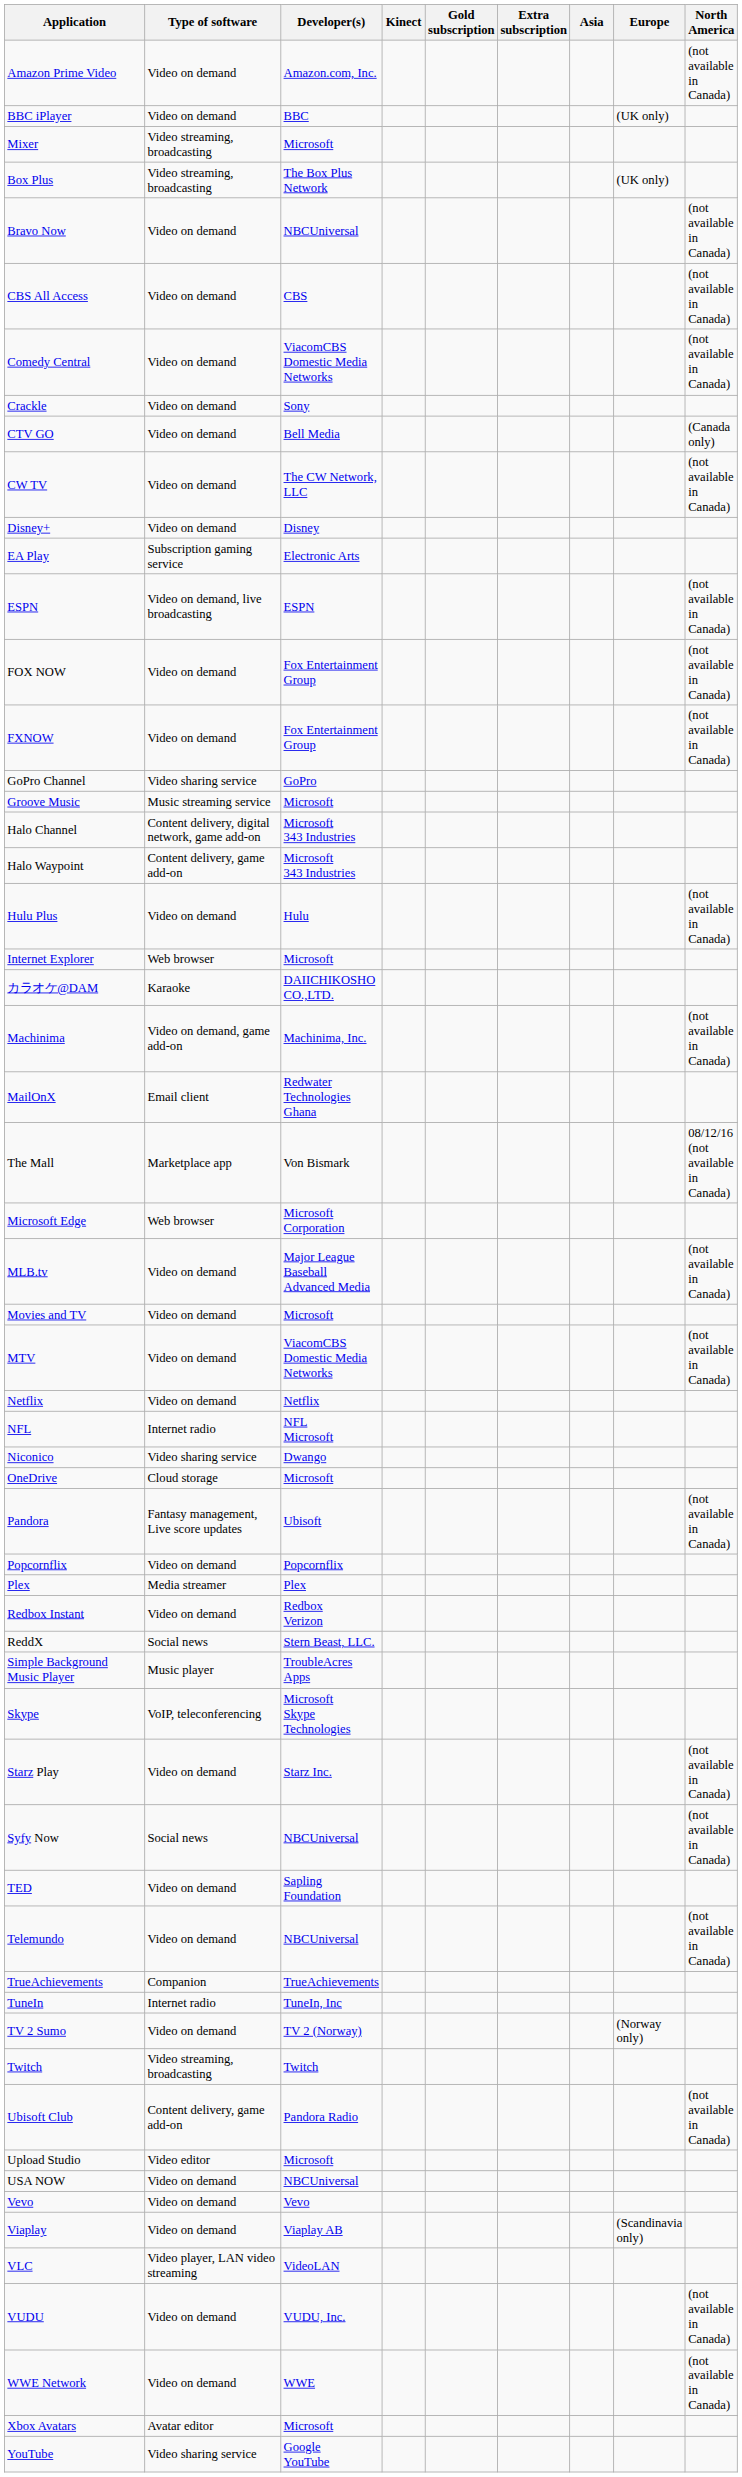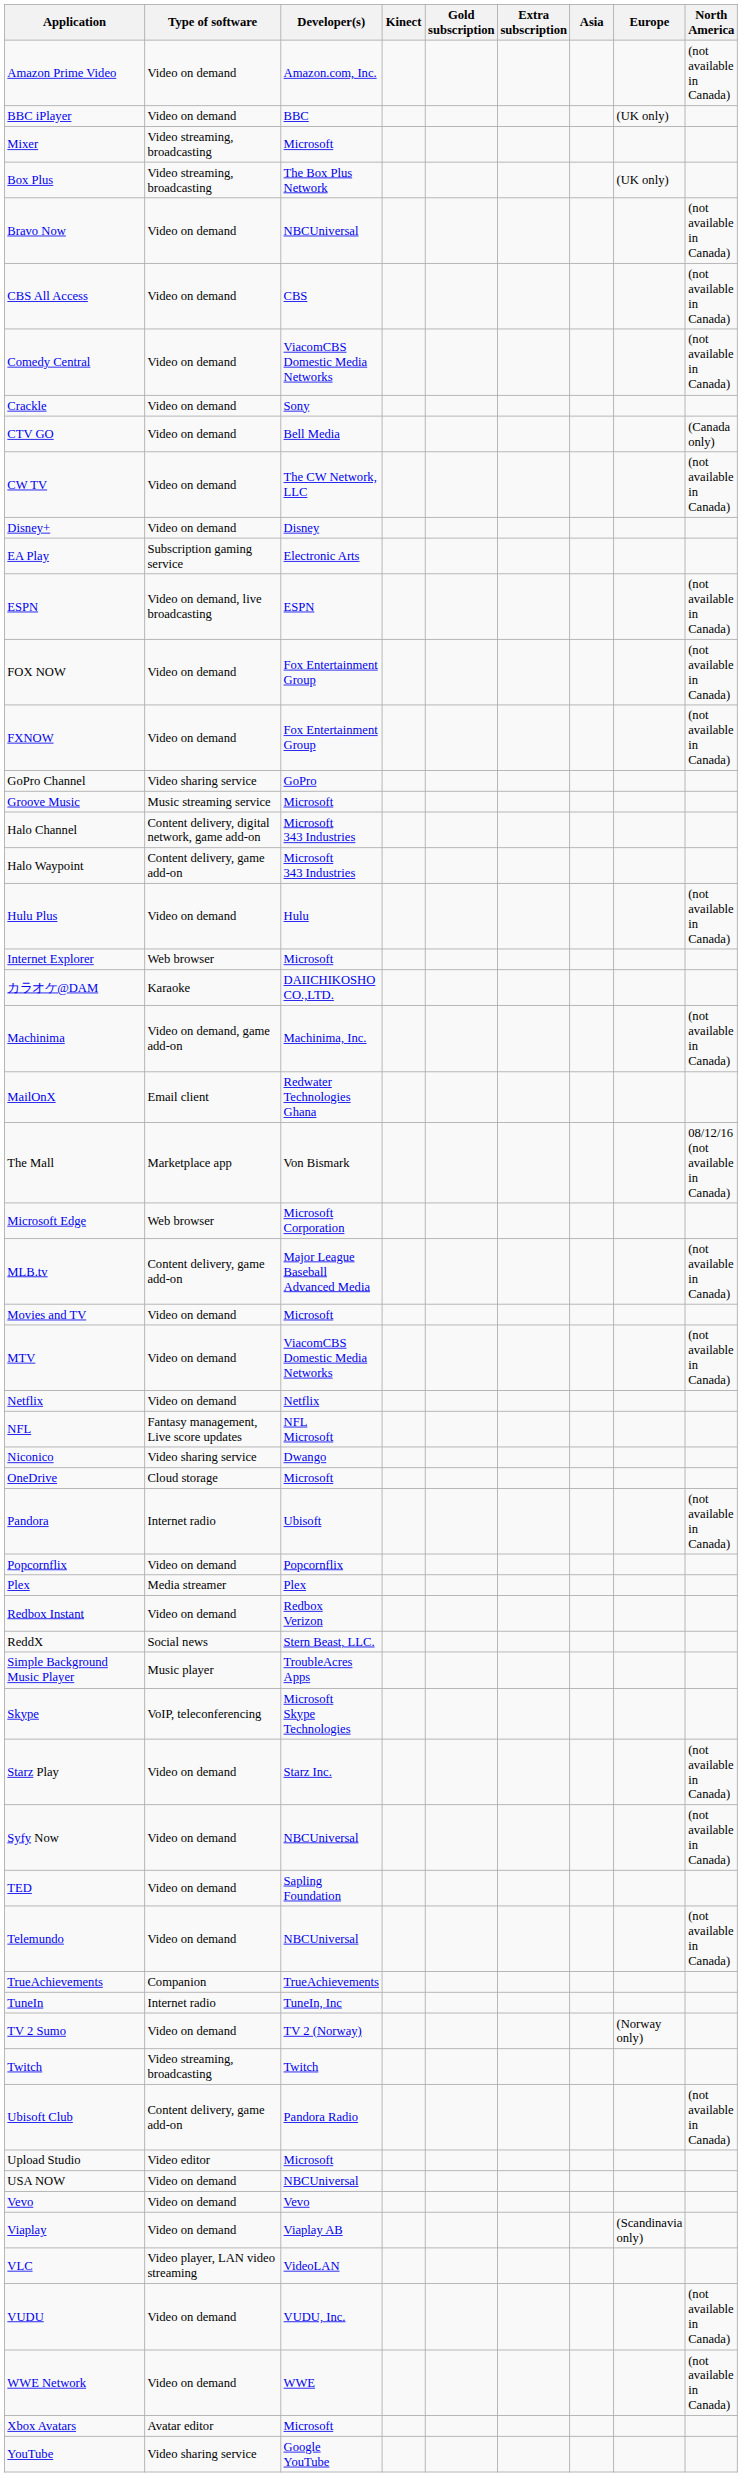 <table class="wikitable sortable" style="width:100%; font-size:95%;">
 <tr>
 <th style="width:22%;">Application</th>
 <th style="width:22%;">Type of software</th>
 <th style="width:13%;">Developer(s)</th>
 <th style="width:6%;">Kinect</th>
 <th style="width:3%;">Gold subscription</th>
 <th style="width:7%;">Extra subscription</th>
 <th style="width:7%;">Asia</th>
 <th style="width:7%;">Europe</th>
 <th style="width:7%;">North America</th>
 </tr>
 <tr>
 <td><a href='#'>Amazon Prime Video</a></td>
 <td>Video on demand</td>
 <td><a href='#'>Amazon.com, Inc.</a></td>
 <td></td>
 <td></td>
 <td></td>
 <td></td>
 <td></td>
 <td> (not available in Canada)</td>
 </tr>
 <tr>
 <td><a href='#'>BBC iPlayer</a></td>
 <td>Video on demand</td>
 <td><a href='#'>BBC</a></td>
 <td></td>
 <td></td>
 <td></td>
 <td></td>
 <td> (UK only)</td>
 <td></td>
 </tr>
 <tr>
 <td><a href='#'>Mixer</a></td>
 <td>Video streaming, broadcasting</td>
 <td><a href='#'>Microsoft</a></td>
 <td></td>
 <td></td>
 <td></td>
 <td></td>
 <td></td>
 <td></td>
 </tr>
 <tr>
 <td><a href='#'>Box Plus</a></td>
 <td>Video streaming, broadcasting</td>
 <td><a href='#'>The Box Plus Network</a></td>
 <td></td>
 <td></td>
 <td></td>
 <td></td>
 <td> (UK only)</td>
 <td></td>
 </tr>
 <tr>
 <td><a href='#'>Bravo Now</a></td>
 <td>Video on demand</td>
 <td><a href='#'>NBCUniversal</a></td>
 <td></td>
 <td></td>
 <td></td>
 <td></td>
 <td></td>
 <td> (not available in Canada)</td>
 </tr>
 <tr>
 <td><a href='#'>CBS All Access</a></td>
 <td>Video on demand</td>
 <td><a href='#'>CBS</a></td>
 <td></td>
 <td></td>
 <td></td>
 <td></td>
 <td></td>
 <td> (not available in Canada)</td>
 </tr>
 <tr>
 <td><a href='#'>Comedy Central</a></td>
 <td>Video on demand</td>
 <td><a href='#'>ViacomCBS Domestic Media Networks</a></td>
 <td></td>
 <td></td>
 <td></td>
 <td></td>
 <td></td>
 <td> (not available in Canada)</td>
 </tr>
 <tr>
 <td><a href='#'>Crackle</a></td>
 <td>Video on demand</td>
 <td><a href='#'>Sony</a></td>
 <td></td>
 <td></td>
 <td></td>
 <td></td>
 <td></td>
 <td></td>
 </tr>
 <tr>
 <td><a href='#'>CTV GO</a></td>
 <td>Video on demand</td>
 <td><a href='#'>Bell Media</a></td>
 <td></td>
 <td></td>
 <td></td>
 <td></td>
 <td></td>
 <td> (Canada only)</td>
 </tr>
 <tr>
 <td><a href='#'>CW TV</a></td>
 <td>Video on demand</td>
 <td><a href='#'>The CW Network, LLC</a></td>
 <td></td>
 <td></td>
 <td></td>
 <td></td>
 <td></td>
 <td> (not available in Canada)</td>
 </tr>
 <tr>
 <td><a href='#'>Disney+</a></td>
 <td>Video on demand</td>
 <td><a href='#'>Disney</a></td>
 <td></td>
 <td></td>
 <td></td>
 <td></td>
 <td></td>
 <td></td>
 </tr>
 <tr>
 <td><a href='#'>EA Play</a></td>
 <td>Subscription gaming service</td>
 <td><a href='#'>Electronic Arts</a></td>
 <td></td>
 <td></td>
 <td></td>
 <td></td>
 <td></td>
 <td></td>
 </tr>
 <tr>
 <td><a href='#'>ESPN</a></td>
 <td>Video on demand, live broadcasting</td>
 <td><a href='#'>ESPN</a></td>
 <td></td>
 <td></td>
 <td></td>
 <td></td>
 <td></td>
 <td> (not available in Canada)</td>
 </tr>
 <tr>
 <td>FOX NOW </td>
 <td>Video on demand</td>
 <td><a href='#'>Fox Entertainment Group</a></td>
 <td></td>
 <td></td>
 <td></td>
 <td></td>
 <td></td>
 <td> (not available in Canada)</td>
 </tr>
 <tr>
 <td><a href='#'>FXNOW</a></td>
 <td>Video on demand</td>
 <td><a href='#'>Fox Entertainment Group</a></td>
 <td></td>
 <td></td>
 <td></td>
 <td></td>
 <td></td>
 <td> (not available in Canada)</td>
 </tr>
 <tr>
 <td>GoPro Channel </td>
 <td>Video sharing service</td>
 <td><a href='#'>GoPro</a></td>
 <td></td>
 <td></td>
 <td></td>
 <td></td>
 <td></td>
 <td></td>
 </tr>
 <tr>
 <td><a href='#'>Groove Music</a></td>
 <td>Music streaming service</td>
 <td><a href='#'>Microsoft</a></td>
 <td></td>
 <td></td>
 <td></td>
 <td></td>
 <td></td>
 <td></td>
 </tr>
 <tr>
 <td>Halo Channel</td>
 <td>Content delivery, digital network, game add-on</td>
 <td><a href='#'>Microsoft</a><br><a href='#'>343 Industries</a></td>
 <td></td>
 <td></td>
 <td></td>
 <td></td>
 <td></td>
 <td></td>
 </tr>
 <tr>
 <td>Halo Waypoint</td>
 <td>Content delivery, game add-on</td>
 <td><a href='#'>Microsoft</a><br><a href='#'>343 Industries</a></td>
 <td></td>
 <td></td>
 <td></td>
 <td></td>
 <td></td>
 <td></td>
 </tr>
 <tr>
 <td><a href='#'>Hulu Plus</a></td>
 <td>Video on demand</td>
 <td><a href='#'>Hulu</a></td>
 <td></td>
 <td></td>
 <td></td>
 <td></td>
 <td></td>
 <td> (not available in Canada)</td>
 </tr>
 <tr>
 <td><a href='#'>Internet Explorer</a></td>
 <td>Web browser</td>
 <td><a href='#'>Microsoft</a></td>
 <td></td>
 <td></td>
 <td></td>
 <td></td>
 <td></td>
 <td></td>
 </tr>
 <tr>
 <td><a href='#'>カラオケ@DAM</a></td>
 <td>Karaoke</td>
 <td><a href='#'>DAIICHIKOSHO CO.,LTD.</a></td>
 <td></td>
 <td></td>
 <td></td>
 <td></td>
 <td></td>
 <td></td>
 </tr>
 <tr>
 <td><a href='#'>Machinima</a></td>
 <td>Video on demand, game add-on</td>
 <td><a href='#'>Machinima, Inc.</a></td>
 <td></td>
 <td></td>
 <td></td>
 <td></td>
 <td></td>
 <td> (not available in Canada)</td>
 </tr>
 <tr>
 <td><a href='#'>MailOnX</a></td>
 <td>Email client</td>
 <td><a href='#'>Redwater Technologies Ghana</a></td>
 <td></td>
 <td></td>
 <td></td>
 <td></td>
 <td></td>
 <td></td>
 </tr>
 <tr>
 <td>The Mall </td>
 <td>Marketplace app</td>
 <td>Von Bismark</td>
 <td></td>
 <td></td>
 <td></td>
 <td></td>
 <td></td>
 <td>08/12/16 (not available in Canada)</td>
 </tr>
 <tr>
 <td><a href='#'>Microsoft Edge</a></td>
 <td>Web browser</td>
 <td><a href='#'>Microsoft Corporation</a></td>
 <td></td>
 <td></td>
 <td></td>
 <td></td>
 <td></td>
 <td></td>
 </tr>
 <tr>
 <td><a href='#'>MLB.tv</a></td>
-<td>Video on demand</td>
+<td>Content delivery, game add-on</td>
 <td><a href='#'>Major League Baseball Advanced Media</a></td>
 <td></td>
 <td></td>
 <td></td>
 <td></td>
 <td></td>
 <td> (not available in Canada)</td>
 </tr>
 <tr>
 <td><a href='#'>Movies and TV</a></td>
 <td>Video on demand</td>
 <td><a href='#'>Microsoft</a></td>
 <td></td>
 <td></td>
 <td></td>
 <td></td>
 <td></td>
 <td></td>
 </tr>
 <tr>
 <td><a href='#'>MTV</a></td>
 <td>Video on demand</td>
 <td><a href='#'>ViacomCBS Domestic Media Networks</a></td>
 <td></td>
 <td></td>
 <td></td>
 <td></td>
 <td></td>
 <td> (not available in Canada)</td>
 </tr>
 <tr>
 <td><a href='#'>Netflix</a></td>
 <td>Video on demand</td>
 <td><a href='#'>Netflix</a></td>
 <td></td>
 <td></td>
 <td></td>
 <td></td>
 <td></td>
 <td></td>
 </tr>
 <tr>
 <td><a href='#'>NFL</a></td>
-<td>Internet radio</td>
+<td>Fantasy management, Live score updates</td>
 <td><a href='#'>NFL</a>  <br> <a href='#'>Microsoft</a></td>
 <td></td>
 <td></td>
 <td></td>
 <td></td>
 <td></td>
 <td></td>
 </tr>
 <tr>
 <td><a href='#'>Niconico</a>  </td>
 <td>Video sharing service</td>
 <td><a href='#'>Dwango</a></td>
 <td></td>
 <td></td>
 <td></td>
 <td></td>
 <td></td>
 <td></td>
 </tr>
 <tr>
 <td><a href='#'>OneDrive</a></td>
 <td>Cloud storage</td>
 <td><a href='#'>Microsoft</a></td>
 <td></td>
 <td></td>
 <td></td>
 <td></td>
 <td></td>
 <td></td>
 </tr>
 <tr>
 <td><a href='#'>Pandora</a></td>
-<td>Fantasy management, Live score updates</td>
+<td>Internet radio</td>
 <td><a href='#'>Ubisoft</a></td>
 <td></td>
 <td></td>
 <td></td>
 <td></td>
 <td></td>
 <td> (not available in Canada)</td>
 </tr>
 <tr>
 <td><a href='#'>Popcornflix</a></td>
 <td>Video on demand</td>
 <td><a href='#'>Popcornflix</a></td>
 <td></td>
 <td></td>
 <td></td>
 <td></td>
 <td></td>
 <td></td>
 </tr>
 <tr>
 <td><a href='#'>Plex</a></td>
 <td>Media streamer</td>
 <td><a href='#'>Plex</a></td>
 <td></td>
 <td></td>
 <td></td>
 <td></td>
 <td></td>
 <td></td>
 </tr>
 <tr>
 <td><a href='#'>Redbox Instant</a></td>
 <td>Video on demand</td>
 <td><a href='#'>Redbox</a> <br><a href='#'>Verizon</a></td>
 <td></td>
 <td></td>
 <td></td>
 <td></td>
 <td></td>
 <td></td>
 </tr>
 <tr>
 <td>ReddX </td>
 <td>Social news</td>
 <td><a href='#'>Stern Beast, LLC.</a></td>
 <td></td>
 <td></td>
 <td></td>
 <td></td>
 <td></td>
 <td></td>
 </tr>
 <tr>
 <td><a href='#'>Simple Background Music Player</a></td>
 <td>Music player</td>
 <td><a href='#'>TroubleAcres Apps</a></td>
 <td></td>
 <td></td>
 <td></td>
 <td></td>
 <td></td>
 <td></td>
 </tr>
 <tr>
 <td><a href='#'>Skype</a></td>
 <td>VoIP, teleconferencing</td>
 <td><a href='#'>Microsoft</a><br><a href='#'>Skype Technologies</a></td>
 <td></td>
 <td></td>
 <td></td>
 <td></td>
 <td></td>
 <td></td>
 </tr>
 <tr>
 <td><a href='#'>Starz</a> Play </td>
 <td>Video on demand</td>
 <td><a href='#'>Starz Inc.</a></td>
 <td></td>
 <td></td>
 <td></td>
 <td></td>
 <td></td>
 <td> (not available in Canada)</td>
 </tr>
 <tr>
 <td><a href='#'>Syfy</a> Now </td>
-<td>Social news</td>
+<td>Video on demand</td>
 <td><a href='#'>NBCUniversal</a></td>
 <td></td>
 <td></td>
 <td></td>
 <td></td>
 <td></td>
 <td> (not available in Canada)</td>
 </tr>
 <tr>
 <td><a href='#'>TED</a></td>
 <td>Video on demand</td>
 <td><a href='#'>Sapling Foundation</a></td>
 <td></td>
 <td></td>
 <td></td>
 <td></td>
 <td></td>
 <td></td>
 </tr>
 <tr>
 <td><a href='#'>Telemundo</a></td>
 <td>Video on demand</td>
 <td><a href='#'>NBCUniversal</a></td>
 <td></td>
 <td></td>
 <td></td>
 <td></td>
 <td></td>
 <td> (not available in Canada)</td>
 </tr>
 <tr>
 <td><a href='#'>TrueAchievements</a></td>
 <td>Companion</td>
 <td><a href='#'>TrueAchievements</a></td>
 <td></td>
 <td></td>
 <td></td>
 <td></td>
 <td></td>
 <td></td>
 </tr>
 <tr>
 <td><a href='#'>TuneIn</a></td>
 <td>Internet radio</td>
 <td><a href='#'>TuneIn, Inc</a></td>
 <td></td>
 <td></td>
 <td></td>
 <td></td>
 <td></td>
 <td></td>
 </tr>
 <tr>
 <td><a href='#'>TV 2 Sumo</a></td>
 <td>Video on demand</td>
 <td><a href='#'>TV 2 (Norway)</a></td>
 <td></td>
 <td></td>
 <td></td>
 <td></td>
 <td> (Norway only)</td>
 <td></td>
 </tr>
 <tr>
 <td><a href='#'>Twitch</a></td>
 <td>Video streaming, broadcasting</td>
 <td><a href='#'>Twitch</a></td>
 <td></td>
 <td></td>
 <td></td>
 <td></td>
 <td></td>
 <td></td>
 </tr>
 <tr>
 <td><a href='#'>Ubisoft Club</a></td>
 <td>Content delivery, game add-on</td>
 <td><a href='#'>Pandora Radio</a></td>
 <td></td>
 <td></td>
 <td></td>
 <td></td>
 <td></td>
 <td> (not available in Canada)</td>
 </tr>
 <tr>
 <td>Upload Studio </td>
 <td>Video editor</td>
 <td><a href='#'>Microsoft</a></td>
 <td></td>
 <td></td>
 <td></td>
 <td></td>
 <td></td>
 <td></td>
 </tr>
 <tr>
 <td>USA NOW </td>
 <td>Video on demand</td>
 <td><a href='#'>NBCUniversal</a></td>
 <td></td>
 <td></td>
 <td></td>
 <td></td>
 <td></td>
 <td></td>
 </tr>
 <tr>
 <td><a href='#'>Vevo</a></td>
 <td>Video on demand</td>
 <td><a href='#'>Vevo</a></td>
 <td></td>
 <td></td>
 <td></td>
 <td></td>
 <td></td>
 <td></td>
 </tr>
 <tr>
 <td><a href='#'>Viaplay</a></td>
 <td>Video on demand</td>
 <td><a href='#'>Viaplay AB</a></td>
 <td></td>
 <td></td>
 <td></td>
 <td></td>
 <td> (Scandinavia only)</td>
 <td></td>
 </tr>
 <tr>
 <td><a href='#'>VLC</a></td>
 <td>Video player, LAN video streaming</td>
 <td><a href='#'>VideoLAN</a></td>
 <td></td>
 <td></td>
 <td></td>
 <td></td>
 <td></td>
 <td></td>
 </tr>
 <tr>
 <td><a href='#'>VUDU</a></td>
 <td>Video on demand</td>
 <td><a href='#'>VUDU, Inc.</a></td>
 <td></td>
 <td></td>
 <td></td>
 <td></td>
 <td></td>
 <td> (not available in Canada)</td>
 </tr>
 <tr>
 <td><a href='#'>WWE Network</a></td>
 <td>Video on demand</td>
 <td><a href='#'>WWE</a></td>
 <td></td>
 <td></td>
 <td></td>
 <td></td>
 <td></td>
 <td> (not available in Canada)</td>
 </tr>
 <tr>
 <td><a href='#'>Xbox Avatars</a></td>
 <td>Avatar editor</td>
 <td><a href='#'>Microsoft</a></td>
 <td></td>
 <td></td>
 <td></td>
 <td></td>
 <td></td>
 <td></td>
 </tr>
 <tr>
 <td><a href='#'>YouTube</a></td>
 <td>Video sharing service</td>
 <td><a href='#'>Google</a> <br> <a href='#'>YouTube</a></td>
 <td></td>
 <td></td>
 <td></td>
 <td></td>
 <td></td>
 <td></td>
 </tr>
 </table>
